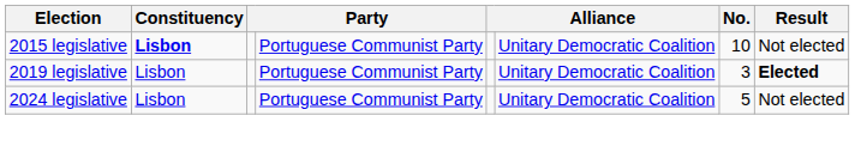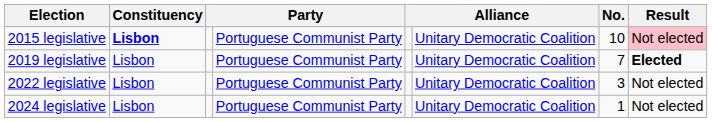 <table class="wikitable" style="text-align:left;">
 <tr>
 <th scope=col>Election</th>
 <th scope=col>Constituency</th>
 <th scope=col colspan="2">Party</th>
 <th scope=col colspan="2">Alliance</th>
 <th scope=col>No.</th>
 <th scope=col>Result</th>
 </tr>
 <tr>
 <td><a href='#'>2015 legislative</a></td>
 <td><strong><a href='#'>Lisbon</a></strong></td>
 <td></td>
 <td><a href='#'>Portuguese Communist Party</a></td>
 <td></td>
 <td><a href='#'>Unitary Democratic Coalition</a></td>
 <td align=right>10</td>
-<td>Not elected</td>
+<td style="background: pink;">Not elected</td>
 </tr>
 <tr>
 <td><a href='#'>2019 legislative</a></td>
 <td><a href='#'>Lisbon</a></td>
 <td></td>
 <td><a href='#'>Portuguese Communist Party</a></td>
 <td></td>
 <td><a href='#'>Unitary Democratic Coalition</a></td>
+<td align=right>7</td>
+<td><strong>Elected</strong></td>
+</tr>
+<tr>
+<td><a href='#'>2022 legislative</a></td>
+<td><a href='#'>Lisbon</a></td>
+<td></td>
+<td><a href='#'>Portuguese Communist Party</a></td>
+<td></td>
+<td><a href='#'>Unitary Democratic Coalition</a></td>
 <td align=right>3</td>
-<td><strong>Elected</strong></td>
+<td>Not elected</td>
 </tr>
 <tr>
 <td><a href='#'>2024 legislative</a></td>
 <td><a href='#'>Lisbon</a></td>
 <td></td>
 <td><a href='#'>Portuguese Communist Party</a></td>
 <td></td>
 <td><a href='#'>Unitary Democratic Coalition</a></td>
-<td align=right>5</td>
+<td align=right>1</td>
 <td>Not elected</td>
 </tr>
 </table>
